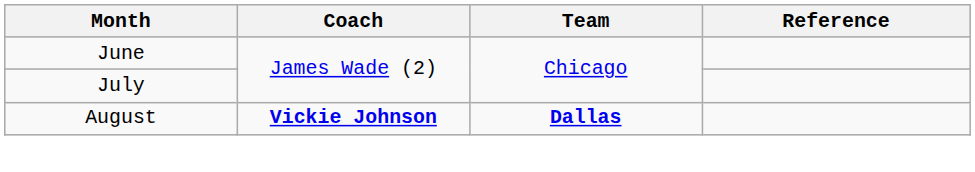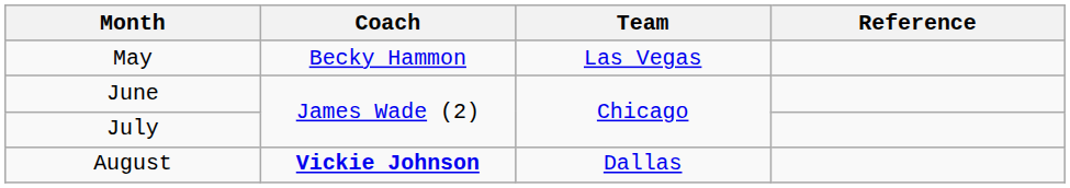 <table class="wikitable" style="width: 50%; text-align:center;">
 <tr>
 <th width=60>Month</th>
 <th width=60>Coach</th>
 <th width=60>Team</th>
 <th width=20>Reference</th>
+</tr>
+<tr>
+<td>May</td>
+<td><a href='#'>Becky Hammon</a></td>
+<td><a href='#'>Las Vegas</a></td>
+<td></td>
 </tr>
 <tr>
 <td>June</td>
 <td rowspan="2"><a href='#'>James Wade</a> (2)</td>
 <td rowspan="2"><a href='#'>Chicago</a></td>
 <td></td>
 </tr>
 <tr>
 <td>July</td>
 <td></td>
 </tr>
 <tr>
 <td>August</td>
 <td><strong><a href='#'>Vickie Johnson</a></strong></td>
-<td><strong><a href='#'>Dallas</a></strong></td>
+<td><a href='#'>Dallas</a></td>
 <td></td>
 </tr>
 </table>
